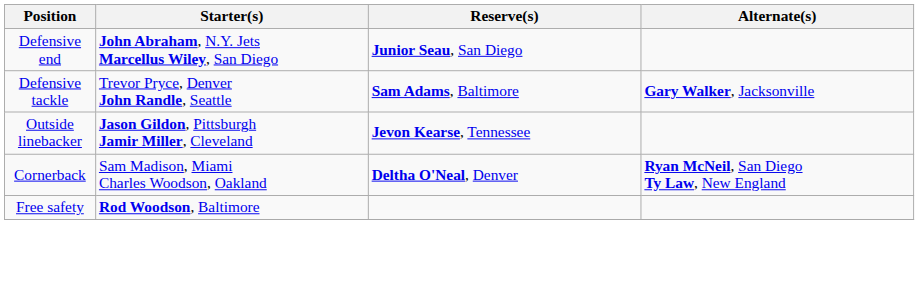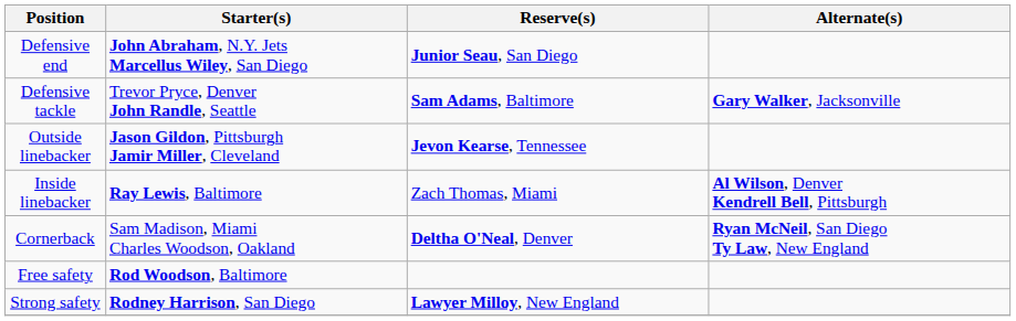 <table class="wikitable" style="width:75%;">
 <tr>
 <th style="width:10%;">Position</th>
 <th style="width:30%;">Starter(s)</th>
 <th style="width:30%;">Reserve(s)</th>
 <th style="width:30%;">Alternate(s)</th>
 </tr>
 <tr>
 <td align=center><a href='#'>Defensive end</a></td>
 <td> <strong><a href='#'>John Abraham</a></strong>, <a href='#'>N.Y. Jets</a><br> <strong><a href='#'>Marcellus Wiley</a></strong>, <a href='#'>San Diego</a></td>
 <td> <strong><a href='#'>Junior Seau</a></strong>, <a href='#'>San Diego</a></td>
 <td></td>
 </tr>
 <tr>
 <td align=center><a href='#'>Defensive tackle</a></td>
 <td> <a href='#'>Trevor Pryce</a>, <a href='#'>Denver</a><br> <strong><a href='#'>John Randle</a></strong>, <a href='#'>Seattle</a></td>
 <td> <strong><a href='#'>Sam Adams</a></strong>, <a href='#'>Baltimore</a></td>
 <td> <strong><a href='#'>Gary Walker</a></strong>, <a href='#'>Jacksonville</a></td>
 </tr>
 <tr>
 <td align=center><a href='#'>Outside linebacker</a></td>
 <td> <strong><a href='#'>Jason Gildon</a></strong>, <a href='#'>Pittsburgh</a><br> <strong><a href='#'>Jamir Miller</a></strong>, <a href='#'>Cleveland</a></td>
 <td> <strong><a href='#'>Jevon Kearse</a></strong>, <a href='#'>Tennessee</a></td>
 <td></td>
 </tr>
 <tr>
+<td align=center><a href='#'>Inside linebacker</a></td>
+<td> <strong><a href='#'>Ray Lewis</a></strong>, <a href='#'>Baltimore</a></td>
+<td> <a href='#'>Zach Thomas</a>, <a href='#'>Miami</a> </td>
+<td> <strong><a href='#'>Al Wilson</a></strong>, <a href='#'>Denver</a><br> <strong><a href='#'>Kendrell Bell</a></strong>, <a href='#'>Pittsburgh</a></td>
+</tr>
+<tr>
 <td align=center><a href='#'>Cornerback</a></td>
 <td> <a href='#'>Sam Madison</a>, <a href='#'>Miami</a><br> <a href='#'>Charles Woodson</a>, <a href='#'>Oakland</a></td>
 <td> <strong><a href='#'>Deltha O'Neal</a></strong>, <a href='#'>Denver</a></td>
 <td> <strong><a href='#'>Ryan McNeil</a></strong>, <a href='#'>San Diego</a><br> <strong><a href='#'>Ty Law</a></strong>, <a href='#'>New England</a></td>
 </tr>
 <tr>
 <td align=center><a href='#'>Free safety</a></td>
 <td> <strong><a href='#'>Rod Woodson</a></strong>, <a href='#'>Baltimore</a></td>
 <td></td>
 <td></td>
 </tr>
 <tr>
+<td align=center><a href='#'>Strong safety</a></td>
+<td> <strong><a href='#'>Rodney Harrison</a></strong>, <a href='#'>San Diego</a></td>
+<td> <strong><a href='#'>Lawyer Milloy</a></strong>, <a href='#'>New England</a></td>
+<td></td>
+</tr>
+<tr>
 </tr>
 </table>
